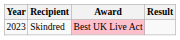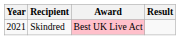 <table class="wikitable">
 <tr>
 <th>Year</th>
 <th>Recipient</th>
 <th>Award</th>
 <th>Result</th>
 </tr>
 <tr>
-<td align="center">2023</td>
+<td align="center">2021</td>
 <td>Skindred</td>
 <td style="background: pink;">Best UK Live Act</td>
 <td></td>
 </tr>
 </table>
